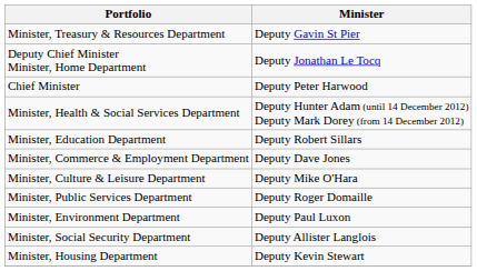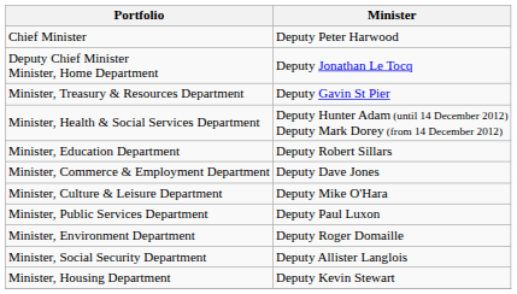 <table class=wikitable>
 <tr>
 <th>Portfolio</th>
 <th>Minister</th>
 </tr>
 <tr>
-<td>Minister, Treasury & Resources Department</td>
-<td>Deputy <a href='#'>Gavin St Pier</a></td>
+<td>Chief Minister</td>
+<td>Deputy Peter Harwood</td>
 </tr>
 <tr>
 <td>Deputy Chief Minister<br>Minister, Home Department</td>
 <td>Deputy <a href='#'>Jonathan Le Tocq</a></td>
 </tr>
 <tr>
-<td>Chief Minister</td>
-<td>Deputy Peter Harwood</td>
+<td>Minister, Treasury & Resources Department</td>
+<td>Deputy <a href='#'>Gavin St Pier</a></td>
 </tr>
 <tr>
 <td>Minister, Health & Social Services Department</td>
 <td>Deputy Hunter Adam<small> (until 14 December 2012)<br></small>Deputy Mark Dorey<small> (from 14 December 2012)</small></td>
 </tr>
 <tr>
 <td>Minister, Education Department</td>
 <td>Deputy Robert Sillars</td>
 </tr>
 <tr>
 <td>Minister, Commerce & Employment Department</td>
 <td>Deputy Dave Jones</td>
 </tr>
 <tr>
 <td>Minister, Culture & Leisure Department</td>
 <td>Deputy Mike O'Hara</td>
 </tr>
 <tr>
 <td>Minister, Public Services Department</td>
-<td>Deputy Roger Domaille</td>
+<td>Deputy Paul Luxon</td>
 </tr>
 <tr>
 <td>Minister, Environment Department</td>
-<td>Deputy Paul Luxon</td>
+<td>Deputy Roger Domaille</td>
 </tr>
 <tr>
 <td>Minister, Social Security Department</td>
 <td>Deputy Allister Langlois</td>
 </tr>
 <tr>
 <td>Minister, Housing Department</td>
 <td>Deputy Kevin Stewart</td>
 </tr>
 <tr>
 </tr>
 </table>
